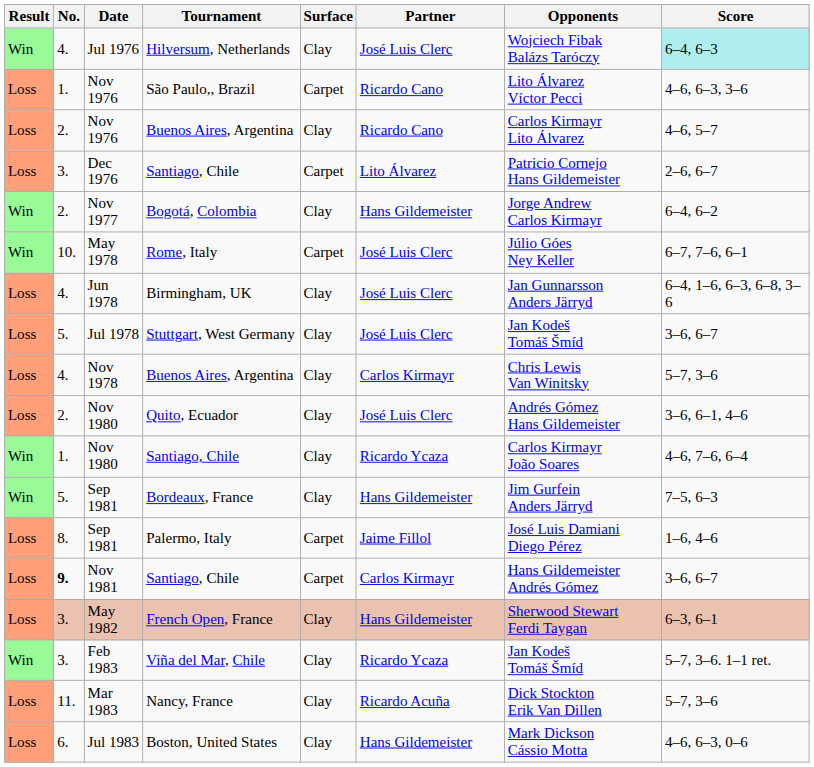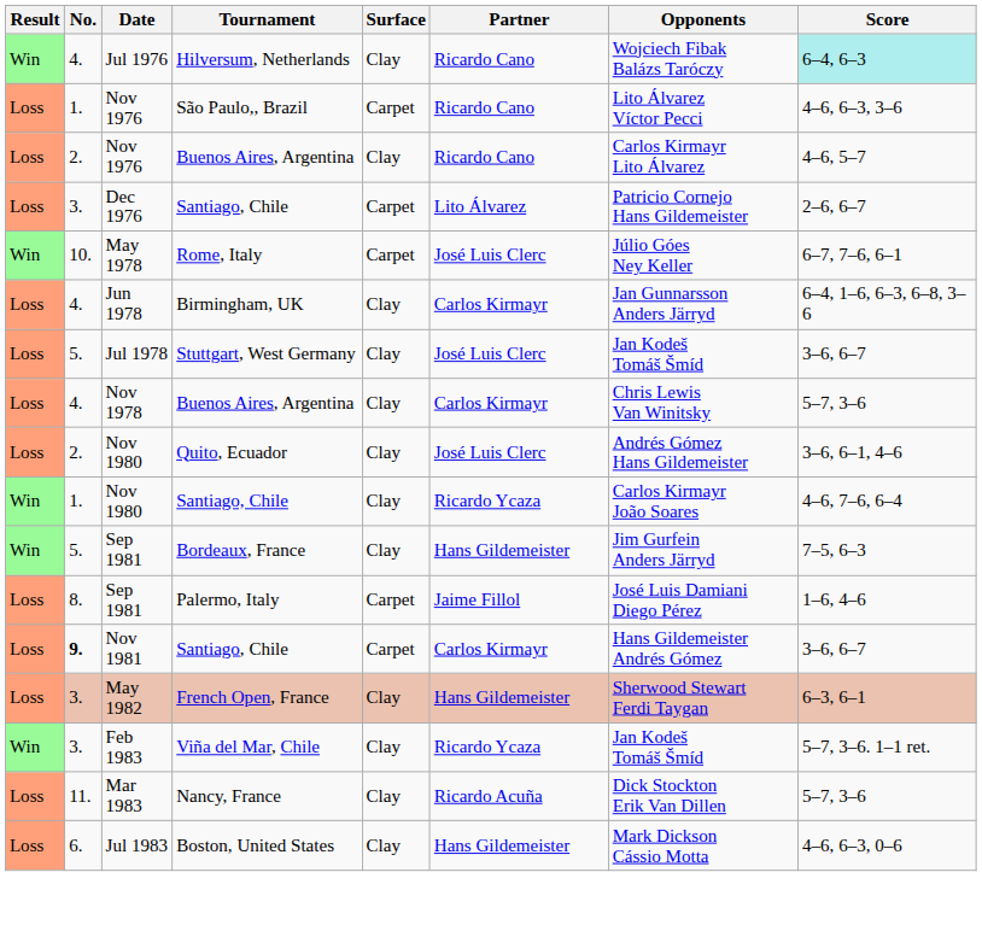 <table class="sortable wikitable">
 <tr>
 <th style="width:45px">Result</th>
 <th style="width:25px">No.</th>
 <th style="width:55px">Date</th>
 <th style="width:160px">Tournament</th>
 <th style="width:50px">Surface</th>
 <th style="width:150px">Partner</th>
 <th style="width:160px">Opponents</th>
 <th style="width:150px" class="unsortable">Score</th>
 </tr>
 <tr>
 <td style="background:#98fb98;">Win</td>
 <td>4.</td>
 <td>Jul 1976</td>
 <td><a href='#'>Hilversum</a>, Netherlands</td>
 <td>Clay</td>
-<td> <a href='#'>José Luis Clerc</a></td>
+<td> <a href='#'>Ricardo Cano</a></td>
 <td> <a href='#'>Wojciech Fibak</a> <br> <a href='#'>Balázs Taróczy</a></td>
 <td style="background: paleturquoise;">6–4, 6–3</td>
 </tr>
 <tr>
 <td style="background:#ffa07a;">Loss</td>
 <td>1.</td>
 <td>Nov 1976</td>
 <td>São Paulo,, Brazil</td>
 <td>Carpet</td>
 <td> <a href='#'>Ricardo Cano</a></td>
 <td> <a href='#'>Lito Álvarez</a> <br> <a href='#'>Víctor Pecci</a></td>
 <td>4–6, 6–3, 3–6</td>
 </tr>
 <tr>
 <td style="background:#ffa07a;">Loss</td>
 <td>2.</td>
 <td>Nov 1976</td>
 <td><a href='#'>Buenos Aires</a>, Argentina</td>
 <td>Clay</td>
 <td> <a href='#'>Ricardo Cano</a></td>
 <td> <a href='#'>Carlos Kirmayr</a> <br>  <a href='#'>Lito Álvarez</a></td>
 <td>4–6, 5–7</td>
 </tr>
 <tr>
 <td style="background:#ffa07a;">Loss</td>
 <td>3.</td>
 <td>Dec 1976</td>
 <td><a href='#'>Santiago</a>, Chile</td>
 <td>Carpet</td>
 <td> <a href='#'>Lito Álvarez</a></td>
 <td> <a href='#'>Patricio Cornejo</a> <br>  <a href='#'>Hans Gildemeister</a></td>
 <td>2–6, 6–7</td>
 </tr>
 <tr>
 <td style="background:#98fb98;">Win</td>
-<td>2.</td>
-<td>Nov 1977</td>
-<td><a href='#'>Bogotá</a>, <a href='#'>Colombia</a></td>
-<td>Clay</td>
-<td> <a href='#'>Hans Gildemeister</a></td>
-<td> <a href='#'>Jorge Andrew</a> <br>  <a href='#'>Carlos Kirmayr</a></td>
-<td>6–4, 6–2</td>
-</tr>
-<tr>
-<td style="background:#98fb98;">Win</td>
 <td>10.</td>
 <td>May 1978</td>
 <td><a href='#'>Rome</a>, Italy</td>
 <td>Carpet</td>
 <td> <a href='#'>José Luis Clerc</a></td>
 <td> <a href='#'>Júlio Góes</a><br>  <a href='#'>Ney Keller</a></td>
 <td>6–7, 7–6, 6–1</td>
 </tr>
 <tr>
 <td style="background:#ffa07a;">Loss</td>
 <td>4.</td>
 <td>Jun 1978</td>
 <td>Birmingham, UK</td>
 <td>Clay</td>
-<td> <a href='#'>José Luis Clerc</a></td>
+<td> <a href='#'>Carlos Kirmayr</a></td>
 <td> <a href='#'>Jan Gunnarsson</a> <br>  <a href='#'>Anders Järryd</a></td>
 <td>6–4, 1–6, 6–3, 6–8, 3–6</td>
 </tr>
 <tr>
 <td style="background:#ffa07a;">Loss</td>
 <td>5.</td>
 <td>Jul 1978</td>
 <td><a href='#'>Stuttgart</a>, West Germany</td>
 <td>Clay</td>
 <td> <a href='#'>José Luis Clerc</a></td>
 <td> <a href='#'>Jan Kodeš</a> <br>  <a href='#'>Tomáš Šmíd</a></td>
 <td>3–6, 6–7</td>
 </tr>
 <tr>
 <td style="background:#ffa07a;">Loss</td>
 <td>4.</td>
 <td>Nov 1978</td>
 <td><a href='#'>Buenos Aires</a>, Argentina</td>
 <td>Clay</td>
 <td> <a href='#'>Carlos Kirmayr</a></td>
 <td> <a href='#'>Chris Lewis</a> <br>  <a href='#'>Van Winitsky</a></td>
 <td>5–7, 3–6</td>
 </tr>
 <tr>
 <td style="background:#ffa07a;">Loss</td>
 <td>2.</td>
 <td>Nov 1980</td>
 <td><a href='#'>Quito</a>, Ecuador</td>
 <td>Clay</td>
 <td> <a href='#'>José Luis Clerc</a></td>
 <td> <a href='#'>Andrés Gómez</a> <br>  <a href='#'>Hans Gildemeister</a></td>
 <td>3–6, 6–1, 4–6</td>
 </tr>
 <tr>
 <td style="background:#98fb98;">Win</td>
 <td>1.</td>
 <td>Nov 1980</td>
 <td><a href='#'>Santiago, Chile</a></td>
 <td>Clay</td>
 <td> <a href='#'>Ricardo Ycaza</a></td>
 <td> <a href='#'>Carlos Kirmayr</a><br> <a href='#'>João Soares</a></td>
 <td>4–6, 7–6, 6–4</td>
 </tr>
 <tr>
 <td style="background:#98fb98;">Win</td>
 <td>5.</td>
 <td>Sep 1981</td>
 <td><a href='#'>Bordeaux</a>, France</td>
 <td>Clay</td>
 <td> <a href='#'>Hans Gildemeister</a></td>
 <td> <a href='#'>Jim Gurfein</a> <br> <a href='#'>Anders Järryd</a></td>
 <td>7–5, 6–3</td>
 </tr>
 <tr>
 <td style="background:#ffa07a;">Loss</td>
 <td>8.</td>
 <td>Sep 1981</td>
 <td>Palermo, Italy</td>
 <td>Carpet</td>
 <td> <a href='#'>Jaime Fillol</a></td>
 <td> <a href='#'>José Luis Damiani</a> <br>  <a href='#'>Diego Pérez</a></td>
 <td>1–6, 4–6</td>
 </tr>
 <tr>
 <td style="background:#ffa07a;">Loss</td>
 <td><strong>9.</strong></td>
 <td>Nov 1981</td>
 <td><a href='#'>Santiago</a>, Chile</td>
 <td>Carpet</td>
 <td> <a href='#'>Carlos Kirmayr</a></td>
 <td> <a href='#'>Hans Gildemeister</a> <br>  <a href='#'>Andrés Gómez</a></td>
 <td>3–6, 6–7</td>
 </tr>
 <tr style="background:#ebc2af;">
 <td style="background:#ffa07a;">Loss</td>
 <td>3.</td>
 <td>May 1982</td>
 <td><a href='#'>French Open</a>, France</td>
 <td>Clay</td>
 <td> <a href='#'>Hans Gildemeister</a></td>
 <td> <a href='#'>Sherwood Stewart</a> <br>  <a href='#'>Ferdi Taygan</a></td>
 <td>6–3, 6–1</td>
 </tr>
 <tr>
 <td style="background:#98fb98;">Win</td>
 <td>3.</td>
 <td>Feb 1983</td>
 <td><a href='#'>Viña del Mar</a>, <a href='#'>Chile</a></td>
 <td>Clay</td>
 <td> <a href='#'>Ricardo Ycaza</a></td>
 <td> <a href='#'>Jan Kodeš</a><br>  <a href='#'>Tomáš Šmíd</a></td>
 <td>5–7, 3–6. 1–1 ret.</td>
 </tr>
 <tr>
 <td style="background:#ffa07a;">Loss</td>
 <td>11.</td>
 <td>Mar 1983</td>
 <td>Nancy, France</td>
 <td>Clay</td>
 <td> <a href='#'>Ricardo Acuña</a></td>
 <td> <a href='#'>Dick Stockton</a> <br>  <a href='#'>Erik Van Dillen</a></td>
 <td>5–7, 3–6</td>
 </tr>
 <tr>
 <td style="background:#ffa07a;">Loss</td>
 <td>6.</td>
 <td>Jul 1983</td>
 <td>Boston, United States</td>
 <td>Clay</td>
 <td> <a href='#'>Hans Gildemeister</a></td>
 <td> <a href='#'>Mark Dickson</a> <br>  <a href='#'>Cássio Motta</a></td>
 <td>4–6, 6–3, 0–6</td>
 </tr>
 </table>
